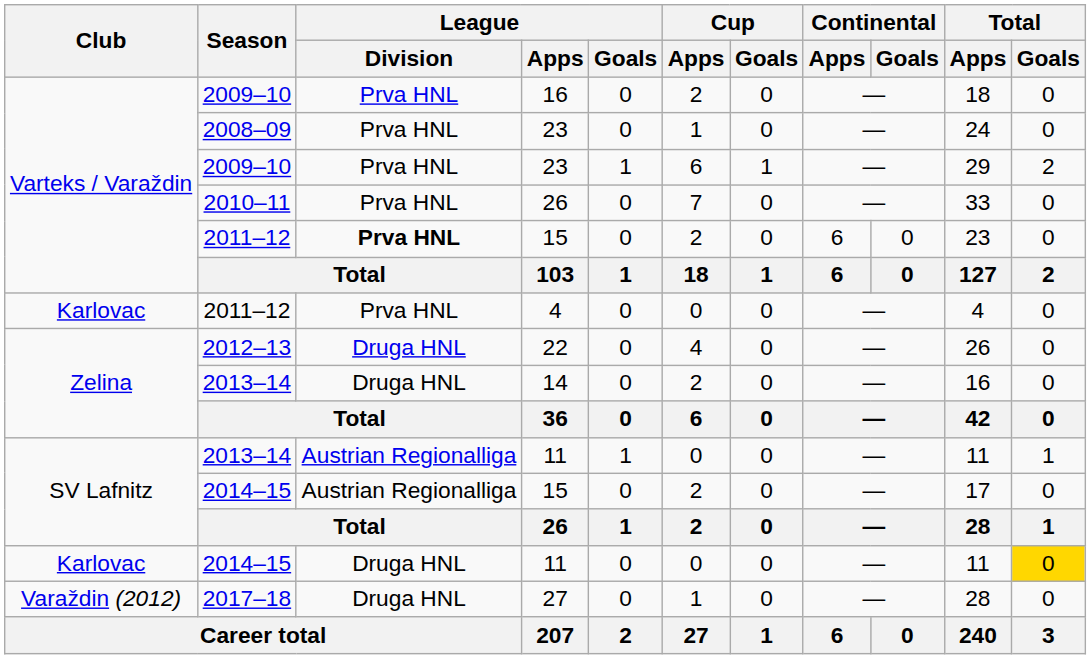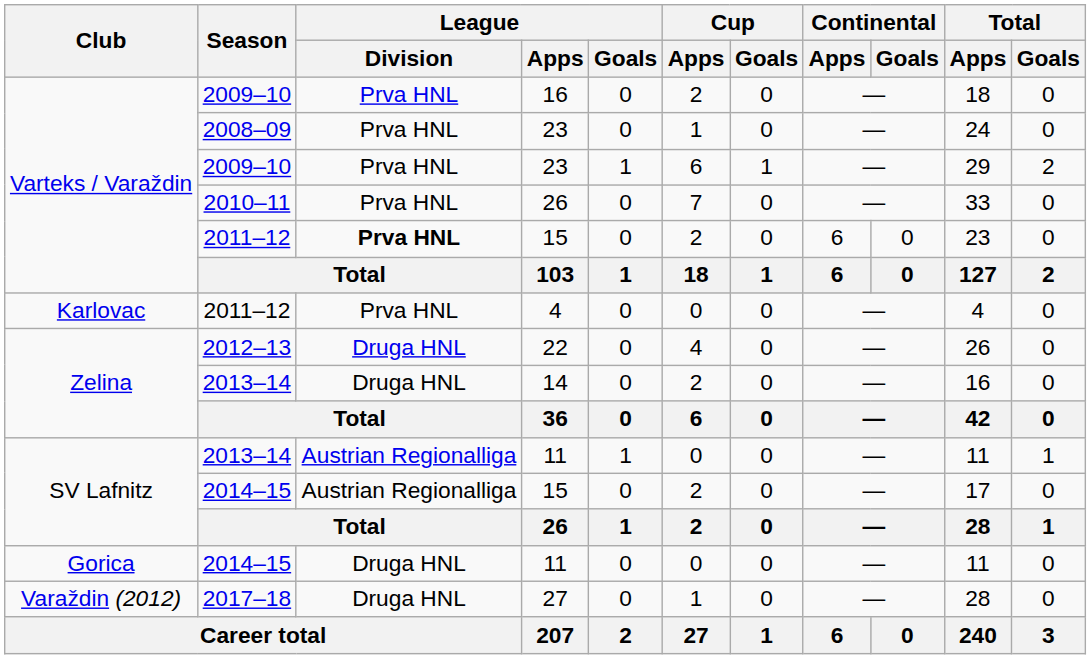 <table class="wikitable" style="text-align: center;">
 <tr>
 <th rowspan="2">Club</th>
 <th rowspan="2">Season</th>
 <th colspan="3">League</th>
 <th colspan="2">Cup</th>
 <th colspan="2">Continental</th>
 <th colspan="2">Total</th>
 </tr>
 <tr>
 <th>Division</th>
 <th>Apps</th>
 <th>Goals</th>
 <th>Apps</th>
 <th>Goals</th>
 <th>Apps</th>
 <th>Goals</th>
 <th>Apps</th>
 <th>Goals</th>
 </tr>
 <tr>
 <td rowspan="6"><a href='#'>Varteks / Varaždin</a></td>
 <td><a href='#'>2009–10</a></td>
 <td><a href='#'>Prva HNL</a></td>
 <td>16</td>
 <td>0</td>
 <td>2</td>
 <td>0</td>
 <td colspan="2">—</td>
 <td>18</td>
 <td>0</td>
 </tr>
 <tr>
 <td><a href='#'>2008–09</a></td>
 <td>Prva HNL</td>
 <td>23</td>
 <td>0</td>
 <td>1</td>
 <td>0</td>
 <td colspan="2">—</td>
 <td>24</td>
 <td>0</td>
 </tr>
 <tr>
 <td><a href='#'>2009–10</a></td>
 <td>Prva HNL</td>
 <td>23</td>
 <td>1</td>
 <td>6</td>
 <td>1</td>
 <td colspan="2">—</td>
 <td>29</td>
 <td>2</td>
 </tr>
 <tr>
 <td><a href='#'>2010–11</a></td>
 <td>Prva HNL</td>
 <td>26</td>
 <td>0</td>
 <td>7</td>
 <td>0</td>
 <td colspan="2">—</td>
 <td>33</td>
 <td>0</td>
 </tr>
 <tr>
 <td><a href='#'>2011–12</a></td>
 <td><strong>Prva HNL</strong></td>
 <td>15</td>
 <td>0</td>
 <td>2</td>
 <td>0</td>
 <td>6</td>
 <td>0</td>
 <td>23</td>
 <td>0</td>
 </tr>
 <tr>
 <th colspan="2">Total</th>
 <th>103</th>
 <th>1</th>
 <th>18</th>
 <th>1</th>
 <th>6</th>
 <th>0</th>
 <th>127</th>
 <th>2</th>
 </tr>
 <tr>
 <td rowspan="1"><a href='#'>Karlovac</a></td>
 <td>2011–12</td>
 <td>Prva HNL</td>
 <td>4</td>
 <td>0</td>
 <td>0</td>
 <td>0</td>
 <td colspan="2">—</td>
 <td>4</td>
 <td>0</td>
 </tr>
 <tr>
 <td rowspan="3"><a href='#'>Zelina</a></td>
 <td><a href='#'>2012–13</a></td>
 <td><a href='#'>Druga HNL</a></td>
 <td>22</td>
 <td>0</td>
 <td>4</td>
 <td>0</td>
 <td colspan="2">—</td>
 <td>26</td>
 <td>0</td>
 </tr>
 <tr>
 <td><a href='#'>2013–14</a></td>
 <td>Druga HNL</td>
 <td>14</td>
 <td>0</td>
 <td>2</td>
 <td>0</td>
 <td colspan="2">—</td>
 <td>16</td>
 <td>0</td>
 </tr>
 <tr>
 <th colspan="2">Total</th>
 <th>36</th>
 <th>0</th>
 <th>6</th>
 <th>0</th>
 <th colspan="2">—</th>
 <th>42</th>
 <th>0</th>
 </tr>
 <tr>
 <td rowspan="3">SV Lafnitz</td>
 <td><a href='#'>2013–14</a></td>
 <td><a href='#'>Austrian Regionalliga</a></td>
 <td>11</td>
 <td>1</td>
 <td>0</td>
 <td>0</td>
 <td colspan="2">—</td>
 <td>11</td>
 <td>1</td>
 </tr>
 <tr>
 <td><a href='#'>2014–15</a></td>
 <td>Austrian Regionalliga</td>
 <td>15</td>
 <td>0</td>
 <td>2</td>
 <td>0</td>
 <td colspan="2">—</td>
 <td>17</td>
 <td>0</td>
 </tr>
 <tr>
 <th colspan="2">Total</th>
 <th>26</th>
 <th>1</th>
 <th>2</th>
 <th>0</th>
 <th colspan="2">—</th>
 <th>28</th>
 <th>1</th>
 </tr>
 <tr>
-<td rowspan="1"><a href='#'>Karlovac</a></td>
+<td rowspan="1"><a href='#'>Gorica</a></td>
 <td><a href='#'>2014–15</a></td>
 <td>Druga HNL</td>
 <td>11</td>
 <td>0</td>
 <td>0</td>
 <td>0</td>
 <td colspan="2">—</td>
 <td>11</td>
-<td style="background: gold;">0</td>
+<td>0</td>
 </tr>
 <tr>
 <td><a href='#'>Varaždin</a> <em>(2012)</em></td>
 <td><a href='#'>2017–18</a></td>
 <td>Druga HNL</td>
 <td>27</td>
 <td>0</td>
 <td>1</td>
 <td>0</td>
 <td colspan="2">—</td>
 <td>28</td>
 <td>0</td>
 </tr>
 <tr>
 <th colspan="3">Career total</th>
 <th>207</th>
 <th>2</th>
 <th>27</th>
 <th>1</th>
 <th>6</th>
 <th>0</th>
 <th>240</th>
 <th>3</th>
 </tr>
 </table>
